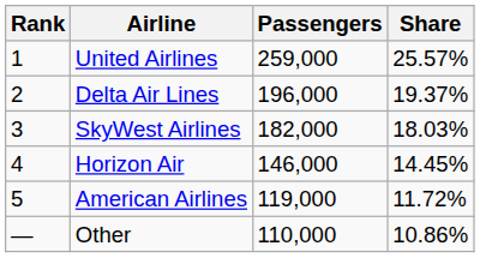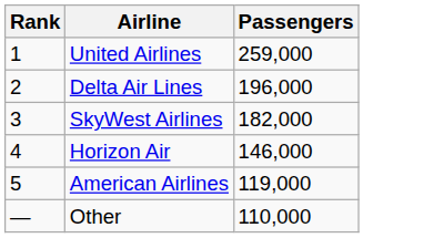 <table class="wikitable sortable" style="font-size: 95%">
 <tr>
 <th>Rank</th>
 <th>Airline</th>
 <th>Passengers</th>
-<th>Share</th>
 </tr>
 <tr>
 <td>1</td>
 <td><a href='#'>United Airlines</a></td>
 <td>259,000</td>
-<td>25.57%</td>
 </tr>
 <tr>
 <td>2</td>
 <td><a href='#'>Delta Air Lines</a></td>
 <td>196,000</td>
-<td>19.37%</td>
 </tr>
 <tr>
 <td>3</td>
 <td><a href='#'>SkyWest Airlines</a></td>
 <td>182,000</td>
-<td>18.03%</td>
 </tr>
 <tr>
 <td>4</td>
 <td><a href='#'>Horizon Air</a></td>
 <td>146,000</td>
-<td>14.45%</td>
 </tr>
 <tr>
 <td>5</td>
 <td><a href='#'>American Airlines</a></td>
 <td>119,000</td>
-<td>11.72%</td>
 </tr>
 <tr>
 <td>—</td>
 <td>Other</td>
 <td>110,000</td>
-<td>10.86%</td>
 </tr>
 </table>
